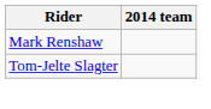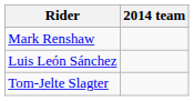 <table class="wikitable">
 <tr>
 <th>Rider</th>
 <th>2014 team</th>
 </tr>
 <tr>
 <td><a href='#'>Mark Renshaw</a></td>
 <td></td>
 </tr>
 <tr>
+<td><a href='#'>Luis León Sánchez</a></td>
+<td></td>
+</tr>
+<tr>
 <td><a href='#'>Tom-Jelte Slagter</a></td>
 <td></td>
 </tr>
 </table>
